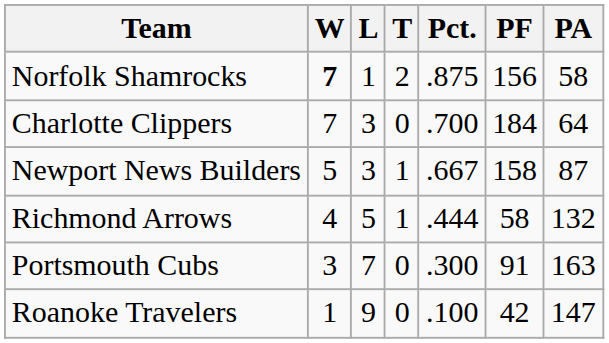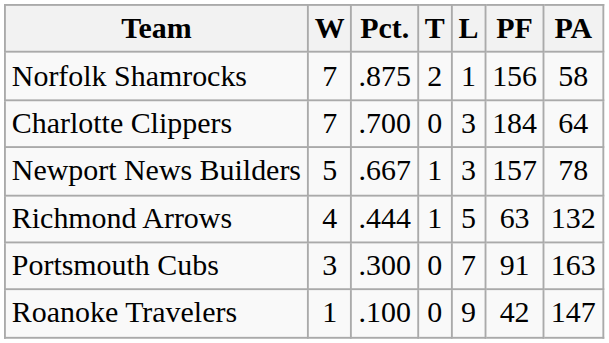 <table class="wikitable">
 <tr>
 <th>Team</th>
 <th>W</th>
+<th>Pct.</th>
+<th>T</th>
 <th>L</th>
-<th>T</th>
-<th>Pct.</th>
 <th>PF</th>
 <th>PA</th>
 </tr>
 <tr align="center">
 <td align="left">Norfolk Shamrocks</td>
-<td><strong>7</strong></td>
+<td>7</td>
+<td>.875</td>
+<td>2</td>
 <td>1</td>
-<td>2</td>
-<td>.875</td>
 <td>156</td>
 <td>58</td>
 </tr>
 <tr align="center">
 <td align="left">Charlotte Clippers</td>
 <td>7</td>
+<td>.700</td>
+<td>0</td>
 <td>3</td>
-<td>0</td>
-<td>.700</td>
 <td>184</td>
 <td>64</td>
 </tr>
 <tr align="center">
 <td align="left">Newport News Builders</td>
 <td>5</td>
+<td>.667</td>
+<td>1</td>
 <td>3</td>
-<td>1</td>
-<td>.667</td>
-<td>158</td>
-<td>87</td>
+<td>157</td>
+<td>78</td>
 </tr>
 <tr align="center">
 <td align="left">Richmond Arrows</td>
 <td>4</td>
+<td>.444</td>
+<td>1</td>
 <td>5</td>
-<td>1</td>
-<td>.444</td>
-<td>58</td>
+<td>63</td>
 <td>132</td>
 </tr>
 <tr align="center">
 <td align="left">Portsmouth Cubs</td>
 <td>3</td>
+<td>.300</td>
+<td>0</td>
 <td>7</td>
-<td>0</td>
-<td>.300</td>
 <td>91</td>
 <td>163</td>
 </tr>
 <tr align="center">
 <td align="left">Roanoke Travelers</td>
 <td>1</td>
+<td>.100</td>
+<td>0</td>
 <td>9</td>
-<td>0</td>
-<td>.100</td>
 <td>42</td>
 <td>147</td>
 </tr>
 </table>
